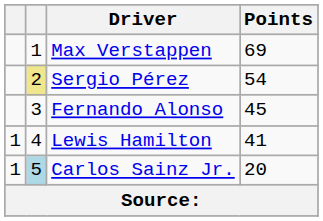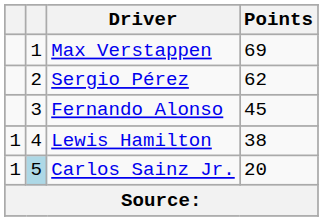 <table class="wikitable" style="font-size: 85%;">
 <tr>
 <th scope="col"></th>
 <th scope="col"></th>
 <th scope="col">Driver</th>
 <th scope="col">Points</th>
 </tr>
 <tr>
 <td align="left"></td>
 <td align="center">1</td>
 <td> <a href='#'>Max Verstappen</a></td>
 <td align="left">69</td>
 </tr>
 <tr>
 <td align="left"></td>
-<td align="center" style="background: khaki;">2</td>
+<td align="center">2</td>
 <td> <a href='#'>Sergio Pérez</a></td>
-<td align="left">54</td>
+<td align="left">62</td>
 </tr>
 <tr>
 <td align="left"></td>
 <td align="center">3</td>
 <td> <a href='#'>Fernando Alonso</a></td>
 <td align="left">45</td>
 </tr>
 <tr>
 <td align="left"> 1</td>
 <td align="center">4</td>
 <td> <a href='#'>Lewis Hamilton</a></td>
-<td align="left">41</td>
+<td align="left">38</td>
 </tr>
 <tr>
 <td align="left"> 1</td>
 <td align="center" style="background: lightblue;">5</td>
 <td> <a href='#'>Carlos Sainz Jr.</a></td>
 <td align="left">20</td>
 </tr>
 <tr>
 <th colspan=4>Source:</th>
 </tr>
 </table>
